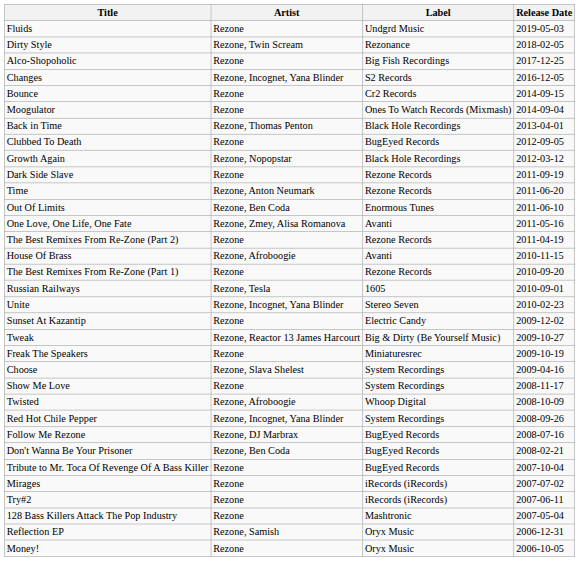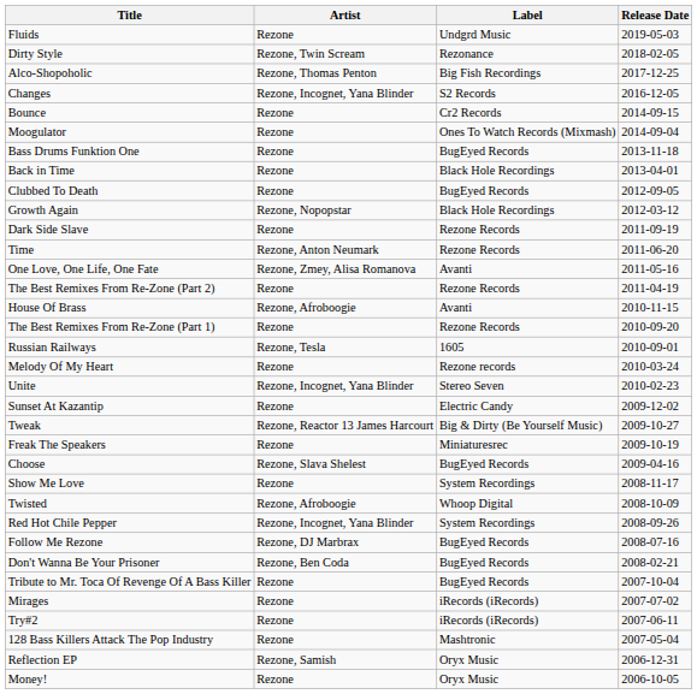 <table class="wikitable">
 <tr>
 <th>Title</th>
 <th>Artist</th>
 <th>Label</th>
 <th>Release Date</th>
 </tr>
 <tr>
 <td>Fluids</td>
 <td>Rezone</td>
 <td>Undgrd Music</td>
 <td>2019-05-03</td>
 </tr>
 <tr>
 <td>Dirty Style</td>
 <td>Rezone, Twin Scream</td>
 <td>Rezonance</td>
 <td>2018-02-05</td>
 </tr>
 <tr>
 <td>Alco-Shopoholic</td>
-<td>Rezone</td>
+<td>Rezone, Thomas Penton</td>
 <td>Big Fish Recordings</td>
 <td>2017-12-25</td>
 </tr>
 <tr>
 <td>Changes</td>
 <td>Rezone, Incognet, Yana Blinder</td>
 <td>S2 Records</td>
 <td>2016-12-05</td>
 </tr>
 <tr>
 <td>Bounce</td>
 <td>Rezone</td>
 <td>Cr2 Records</td>
 <td>2014-09-15</td>
 </tr>
 <tr>
 <td>Moogulator</td>
 <td>Rezone</td>
 <td>Ones To Watch Records (Mixmash)</td>
 <td>2014-09-04</td>
 </tr>
 <tr>
+<td>Bass Drums Funktion One</td>
+<td>Rezone</td>
+<td>BugEyed Records</td>
+<td>2013-11-18</td>
+</tr>
+<tr>
 <td>Back in Time</td>
-<td>Rezone, Thomas Penton</td>
+<td>Rezone</td>
 <td>Black Hole Recordings</td>
 <td>2013-04-01</td>
 </tr>
 <tr>
 <td>Clubbed To Death</td>
 <td>Rezone</td>
 <td>BugEyed Records</td>
 <td>2012-09-05</td>
 </tr>
 <tr>
 <td>Growth Again</td>
 <td>Rezone, Nopopstar</td>
 <td>Black Hole Recordings</td>
 <td>2012-03-12</td>
 </tr>
 <tr>
 <td>Dark Side Slave</td>
 <td>Rezone</td>
 <td>Rezone Records</td>
 <td>2011-09-19</td>
 </tr>
 <tr>
 <td>Time</td>
 <td>Rezone, Anton Neumark</td>
 <td>Rezone Records</td>
 <td>2011-06-20</td>
-</tr>
-<tr>
-<td>Out Of Limits</td>
-<td>Rezone, Ben Coda</td>
-<td>Enormous Tunes</td>
-<td>2011-06-10</td>
 </tr>
 <tr>
 <td>One Love, One Life, One Fate</td>
 <td>Rezone, Zmey, Alisa Romanova</td>
 <td>Avanti</td>
 <td>2011-05-16</td>
 </tr>
 <tr>
 <td>The Best Remixes From Re-Zone (Part 2)</td>
 <td>Rezone</td>
 <td>Rezone Records</td>
 <td>2011-04-19</td>
 </tr>
 <tr>
 <td>House Of Brass</td>
 <td>Rezone, Afroboogie</td>
 <td>Avanti</td>
 <td>2010-11-15</td>
 </tr>
 <tr>
 <td>The Best Remixes From Re-Zone (Part 1)</td>
 <td>Rezone</td>
 <td>Rezone Records</td>
 <td>2010-09-20</td>
 </tr>
 <tr>
 <td>Russian Railways</td>
 <td>Rezone, Tesla</td>
 <td>1605</td>
 <td>2010-09-01</td>
 </tr>
 <tr>
+<td>Melody Of My Heart</td>
+<td>Rezone</td>
+<td>Rezone records</td>
+<td>2010-03-24</td>
+</tr>
+<tr>
 <td>Unite</td>
 <td>Rezone, Incognet, Yana Blinder</td>
 <td>Stereo Seven</td>
 <td>2010-02-23</td>
 </tr>
 <tr>
 <td>Sunset At Kazantip</td>
 <td>Rezone</td>
 <td>Electric Candy</td>
 <td>2009-12-02</td>
 </tr>
 <tr>
 <td>Tweak</td>
 <td>Rezone, Reactor 13 James Harcourt</td>
 <td>Big & Dirty (Be Yourself Music)</td>
 <td>2009-10-27</td>
 </tr>
 <tr>
 <td>Freak The Speakers</td>
 <td>Rezone</td>
 <td>Miniaturesrec</td>
 <td>2009-10-19</td>
 </tr>
 <tr>
 <td>Choose</td>
 <td>Rezone, Slava Shelest</td>
-<td>System Recordings</td>
+<td>BugEyed Records</td>
 <td>2009-04-16</td>
 </tr>
 <tr>
 <td>Show Me Love</td>
 <td>Rezone</td>
 <td>System Recordings</td>
 <td>2008-11-17</td>
 </tr>
 <tr>
 <td>Twisted</td>
 <td>Rezone, Afroboogie</td>
 <td>Whoop Digital</td>
 <td>2008-10-09</td>
 </tr>
 <tr>
 <td>Red Hot Chile Pepper</td>
 <td>Rezone, Incognet, Yana Blinder</td>
 <td>System Recordings</td>
 <td>2008-09-26</td>
 </tr>
 <tr>
 <td>Follow Me Rezone</td>
 <td>Rezone, DJ Marbrax</td>
 <td>BugEyed Records</td>
 <td>2008-07-16</td>
 </tr>
 <tr>
 <td>Don't Wanna Be Your Prisoner</td>
 <td>Rezone, Ben Coda</td>
 <td>BugEyed Records</td>
 <td>2008-02-21</td>
 </tr>
 <tr>
 <td>Tribute to Mr. Toca Of Revenge Of A Bass Killer</td>
 <td>Rezone</td>
 <td>BugEyed Records</td>
 <td>2007-10-04</td>
 </tr>
 <tr>
 <td>Mirages</td>
 <td>Rezone</td>
 <td>iRecords (iRecords)</td>
 <td>2007-07-02</td>
 </tr>
 <tr>
 <td>Try#2</td>
 <td>Rezone</td>
 <td>iRecords (iRecords)</td>
 <td>2007-06-11</td>
 </tr>
 <tr>
 <td>128 Bass Killers Attack The Pop Industry</td>
 <td>Rezone</td>
 <td>Mashtronic</td>
 <td>2007-05-04</td>
 </tr>
 <tr>
 <td>Reflection EP</td>
 <td>Rezone, Samish</td>
 <td>Oryx Music</td>
 <td>2006-12-31</td>
 </tr>
 <tr>
 <td>Money!</td>
 <td>Rezone</td>
 <td>Oryx Music</td>
 <td>2006-10-05</td>
 </tr>
 </table>
